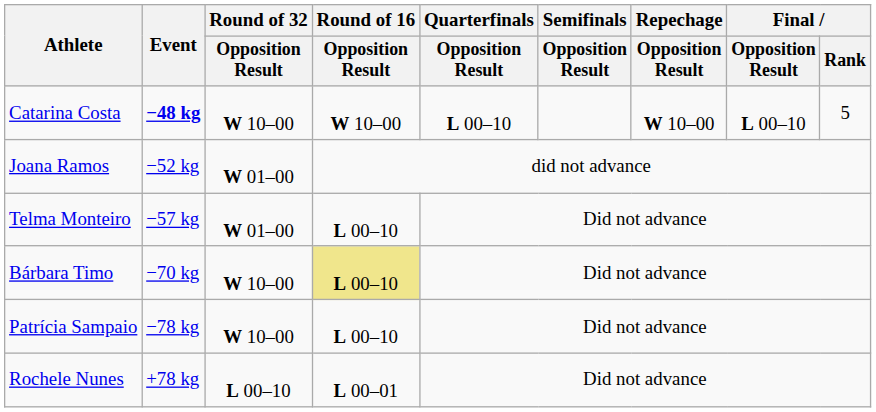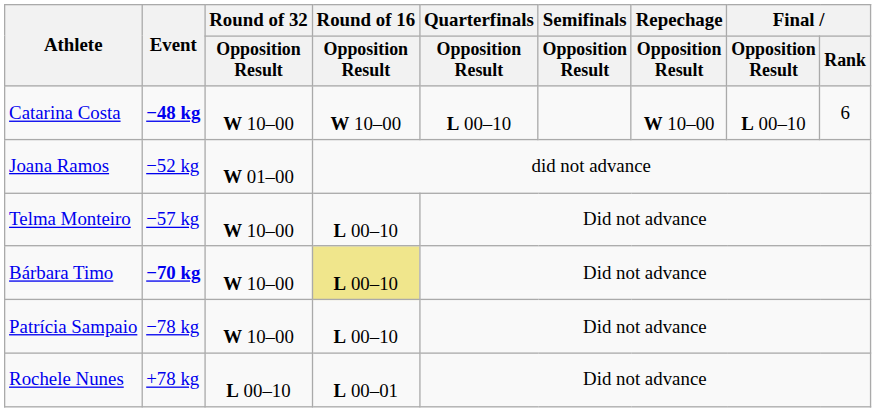 <table class="wikitable" style="font-size:90%">
 <tr>
 <th rowspan="2">Athlete</th>
 <th rowspan="2">Event</th>
 <th>Round of 32</th>
 <th>Round of 16</th>
 <th>Quarterfinals</th>
 <th>Semifinals</th>
 <th>Repechage</th>
 <th colspan=2>Final / </th>
 </tr>
 <tr style="font-size:95%">
 <th>Opposition<br>Result</th>
 <th>Opposition<br>Result</th>
 <th>Opposition<br>Result</th>
 <th>Opposition<br>Result</th>
 <th>Opposition<br>Result</th>
 <th>Opposition<br>Result</th>
 <th>Rank</th>
 </tr>
 <tr align=center>
 <td align=left><a href='#'>Catarina Costa</a></td>
 <td align=left><strong><a href='#'>−48 kg</a></strong></td>
 <td><br><strong>W</strong> 10–00</td>
 <td><br><strong>W</strong> 10–00</td>
 <td><br><strong>L</strong> 00–10</td>
 <td></td>
 <td><br><strong>W</strong> 10–00</td>
 <td><br><strong>L</strong> 00–10</td>
-<td>5</td>
+<td>6</td>
 </tr>
 <tr align=center>
 <td align=left><a href='#'>Joana Ramos</a></td>
 <td align=left><a href='#'>−52 kg</a></td>
 <td><br><strong>W</strong> 01–00</td>
 <td colspan=6>did not advance</td>
 </tr>
 <tr align=center>
 <td align=left><a href='#'>Telma Monteiro</a></td>
 <td align=left><a href='#'>−57 kg</a></td>
-<td><br><strong>W</strong> 01–00</td>
+<td><br><strong>W</strong> 10–00</td>
 <td><br><strong>L</strong> 00–10</td>
 <td colspan=5>Did not advance</td>
 </tr>
 <tr align=center>
 <td align=left><a href='#'>Bárbara Timo</a></td>
-<td align=left><a href='#'>−70 kg</a></td>
+<td align=left><strong><a href='#'>−70 kg</a></strong></td>
 <td><br><strong>W</strong> 10–00</td>
 <td style="background: khaki;"><br><strong>L</strong> 00–10</td>
 <td colspan=5>Did not advance</td>
 </tr>
 <tr align=center>
 <td align=left><a href='#'>Patrícia Sampaio</a></td>
 <td align=left><a href='#'>−78 kg</a></td>
 <td><br><strong>W</strong> 10–00</td>
 <td><br><strong>L</strong> 00–10</td>
 <td colspan=5>Did not advance</td>
 </tr>
 <tr align=center>
 <td align=left><a href='#'>Rochele Nunes</a></td>
 <td align=left><a href='#'>+78 kg</a></td>
 <td><br><strong>L</strong> 00–10</td>
 <td><br><strong>L</strong> 00–01</td>
 <td colspan=5>Did not advance</td>
 </tr>
 </table>
